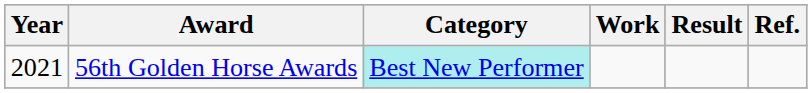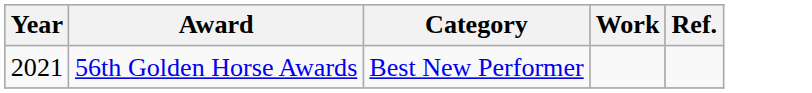 <table class="wikitable plainrowheaders">
 <tr>
 <th>Year</th>
 <th>Award</th>
 <th>Category</th>
 <th>Work</th>
-<th>Result</th>
 <th>Ref.</th>
 </tr>
 <tr>
 <td>2021</td>
 <td><a href='#'>56th Golden Horse Awards</a></td>
-<td style="background: paleturquoise;"><a href='#'>Best New Performer</a></td>
+<td><a href='#'>Best New Performer</a></td>
 <td><em></em></td>
-<td></td>
 <td></td>
 </tr>
 </table>
